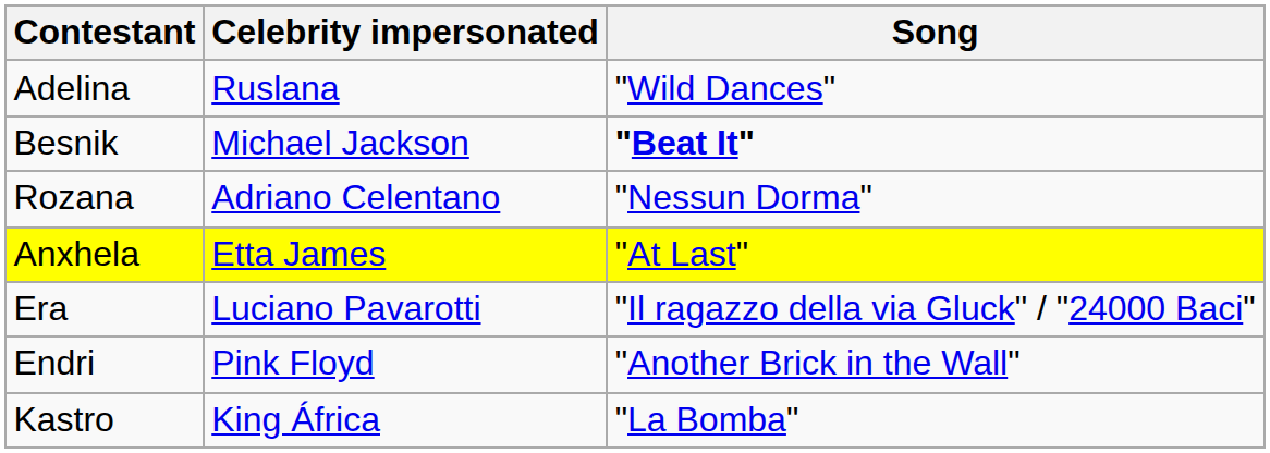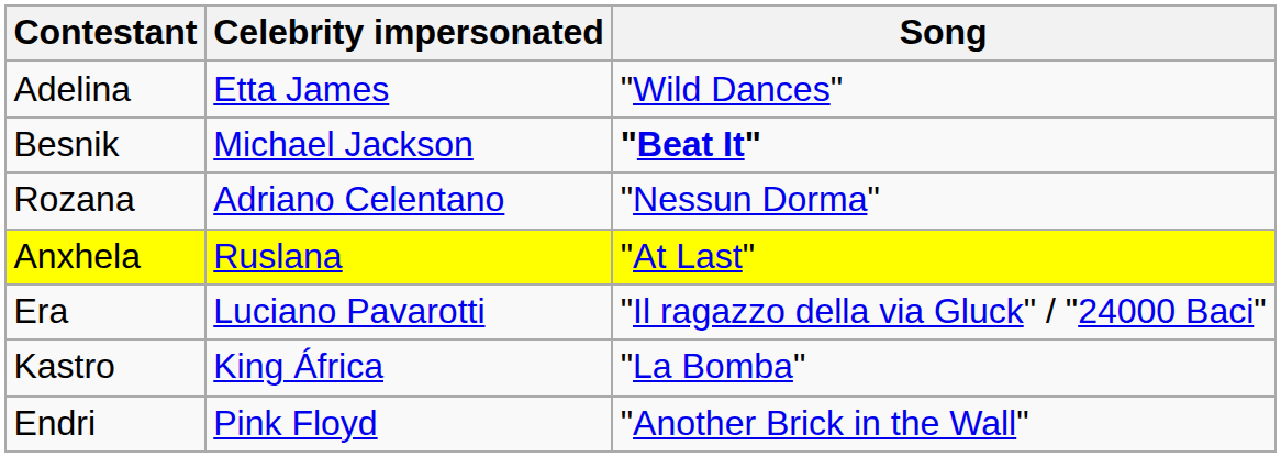 <table class="wikitable">
 <tr>
 <th>Contestant</th>
 <th>Celebrity impersonated</th>
 <th>Song</th>
 </tr>
 <tr>
 <td>Adelina</td>
-<td><a href='#'>Ruslana</a></td>
+<td><a href='#'>Etta James</a></td>
 <td>"<a href='#'>Wild Dances</a>"</td>
 </tr>
 <tr>
 <td>Besnik</td>
 <td><a href='#'>Michael Jackson</a></td>
 <td><strong>"<a href='#'>Beat It</a>"</strong></td>
 </tr>
 <tr>
 <td>Rozana</td>
 <td><a href='#'>Adriano Celentano</a></td>
 <td>"<a href='#'>Nessun Dorma</a>"</td>
 </tr>
 <tr>
 </tr>
 <tr style="background:yellow">
 <td>Anxhela</td>
-<td><a href='#'>Etta James</a></td>
+<td><a href='#'>Ruslana</a></td>
 <td>"<a href='#'>At Last</a>"</td>
 </tr>
 <tr>
 <td>Era</td>
 <td><a href='#'>Luciano Pavarotti</a></td>
 <td>"<a href='#'>Il ragazzo della via Gluck</a>" / "<a href='#'>24000 Baci</a>"</td>
 </tr>
 <tr>
+<td>Kastro</td>
+<td><a href='#'>King África</a></td>
+<td>"<a href='#'>La Bomba</a>"</td>
+</tr>
+<tr>
 <td>Endri</td>
 <td><a href='#'>Pink Floyd</a></td>
 <td>"<a href='#'>Another Brick in the Wall</a>"</td>
 </tr>
-<tr>
-<td>Kastro</td>
-<td><a href='#'>King África</a></td>
-<td>"<a href='#'>La Bomba</a>"</td>
-</tr>
 </table>
